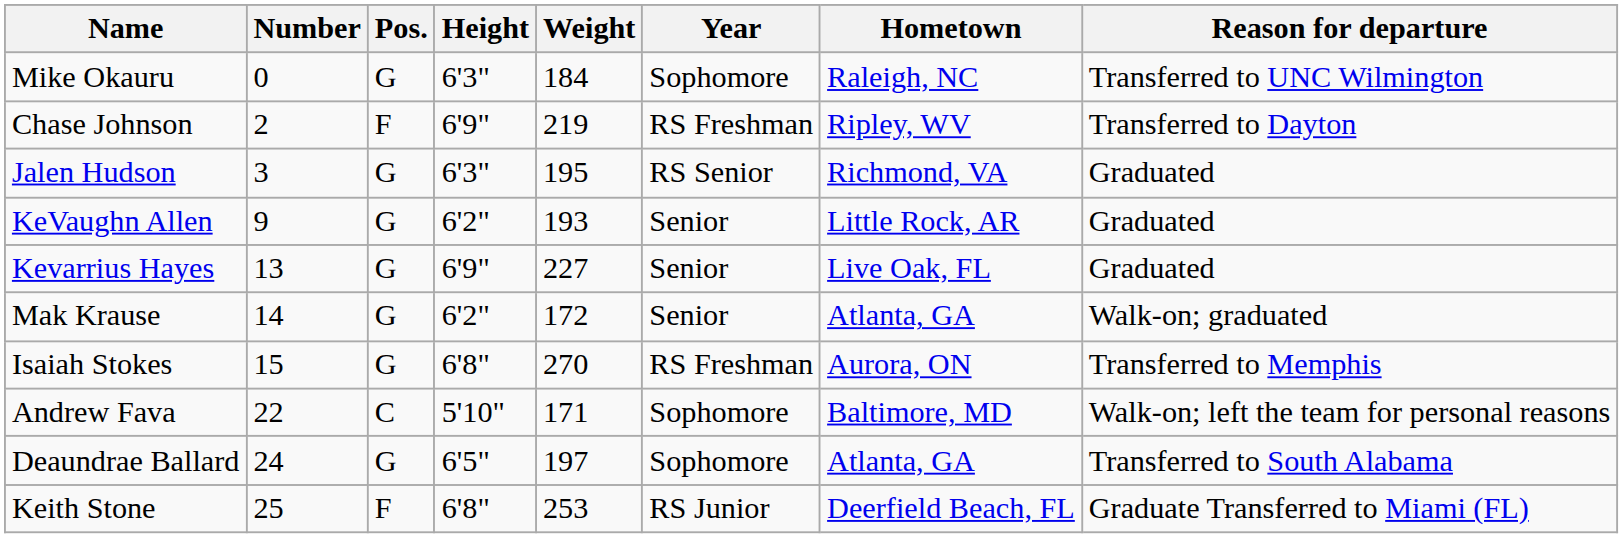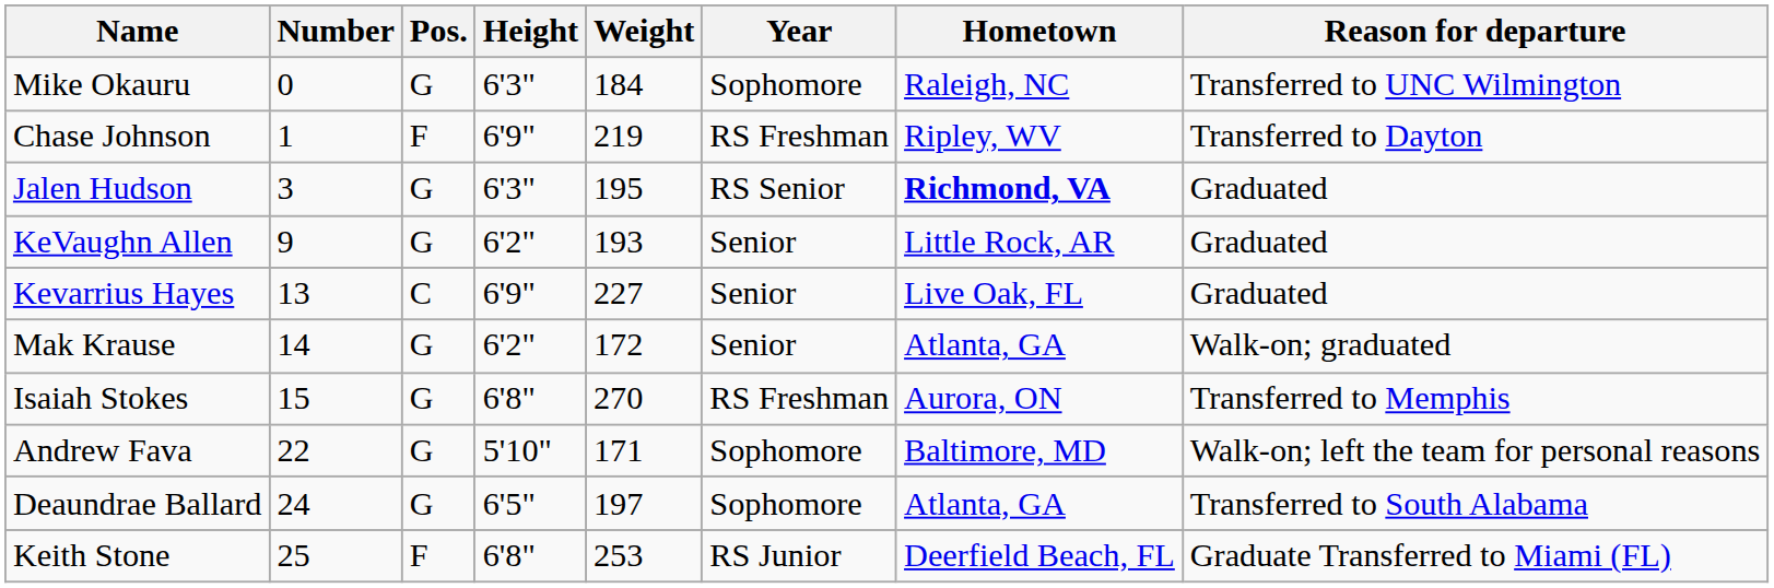 <table class="wikitable sortable" border="1">
 <tr>
 <th>Name</th>
 <th>Number</th>
 <th>Pos.</th>
 <th>Height</th>
 <th>Weight</th>
 <th>Year</th>
 <th>Hometown</th>
 <th class="unsortable">Reason for departure</th>
 </tr>
 <tr>
 <td>Mike Okauru</td>
 <td>0</td>
 <td>G</td>
 <td>6'3"</td>
 <td>184</td>
 <td>Sophomore</td>
 <td><a href='#'>Raleigh, NC</a></td>
 <td>Transferred to <a href='#'>UNC Wilmington</a></td>
 </tr>
 <tr>
 <td>Chase Johnson</td>
-<td>2</td>
+<td>1</td>
 <td>F</td>
 <td>6'9"</td>
 <td>219</td>
 <td>RS Freshman</td>
 <td><a href='#'>Ripley, WV</a></td>
 <td>Transferred to <a href='#'>Dayton</a></td>
 </tr>
 <tr>
 <td><a href='#'>Jalen Hudson</a></td>
 <td>3</td>
 <td>G</td>
 <td>6'3"</td>
 <td>195</td>
 <td>RS Senior</td>
-<td><a href='#'>Richmond, VA</a></td>
+<td><strong><a href='#'>Richmond, VA</a></strong></td>
 <td>Graduated</td>
 </tr>
 <tr>
 <td><a href='#'>KeVaughn Allen</a></td>
 <td>9</td>
 <td>G</td>
 <td>6'2"</td>
 <td>193</td>
 <td>Senior</td>
 <td><a href='#'>Little Rock, AR</a></td>
 <td>Graduated</td>
 </tr>
 <tr>
 <td><a href='#'>Kevarrius Hayes</a></td>
 <td>13</td>
-<td>G</td>
+<td>C</td>
 <td>6'9"</td>
 <td>227</td>
 <td>Senior</td>
 <td><a href='#'>Live Oak, FL</a></td>
 <td>Graduated</td>
 </tr>
 <tr>
 <td>Mak Krause</td>
 <td>14</td>
 <td>G</td>
 <td>6'2"</td>
 <td>172</td>
 <td>Senior</td>
 <td><a href='#'>Atlanta, GA</a></td>
 <td>Walk-on; graduated</td>
 </tr>
 <tr>
 <td>Isaiah Stokes</td>
 <td>15</td>
 <td>G</td>
 <td>6'8"</td>
 <td>270</td>
 <td>RS Freshman</td>
 <td><a href='#'>Aurora, ON</a></td>
 <td>Transferred to <a href='#'>Memphis</a></td>
 </tr>
 <tr>
 <td>Andrew Fava</td>
 <td>22</td>
-<td>C</td>
+<td>G</td>
 <td>5'10"</td>
 <td>171</td>
 <td>Sophomore</td>
 <td><a href='#'>Baltimore, MD</a></td>
 <td>Walk-on; left the team for personal reasons</td>
 </tr>
 <tr>
 <td>Deaundrae Ballard</td>
 <td>24</td>
 <td>G</td>
 <td>6'5"</td>
 <td>197</td>
 <td>Sophomore</td>
 <td><a href='#'>Atlanta, GA</a></td>
 <td>Transferred to <a href='#'>South Alabama</a></td>
 </tr>
 <tr>
 <td>Keith Stone</td>
 <td>25</td>
 <td>F</td>
 <td>6'8"</td>
 <td>253</td>
 <td>RS Junior</td>
 <td><a href='#'>Deerfield Beach, FL</a></td>
 <td>Graduate Transferred to <a href='#'>Miami (FL)</a></td>
 </tr>
 </table>
